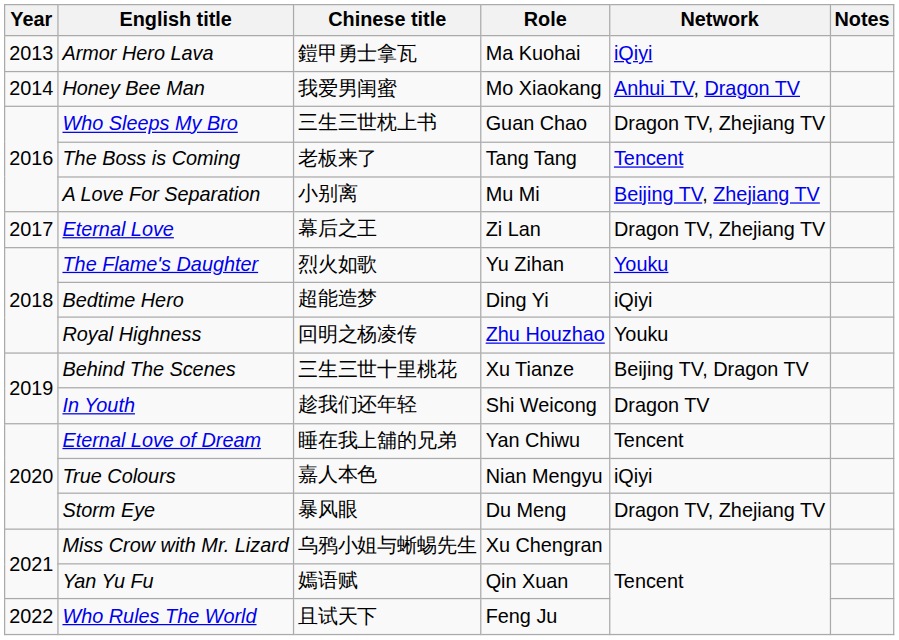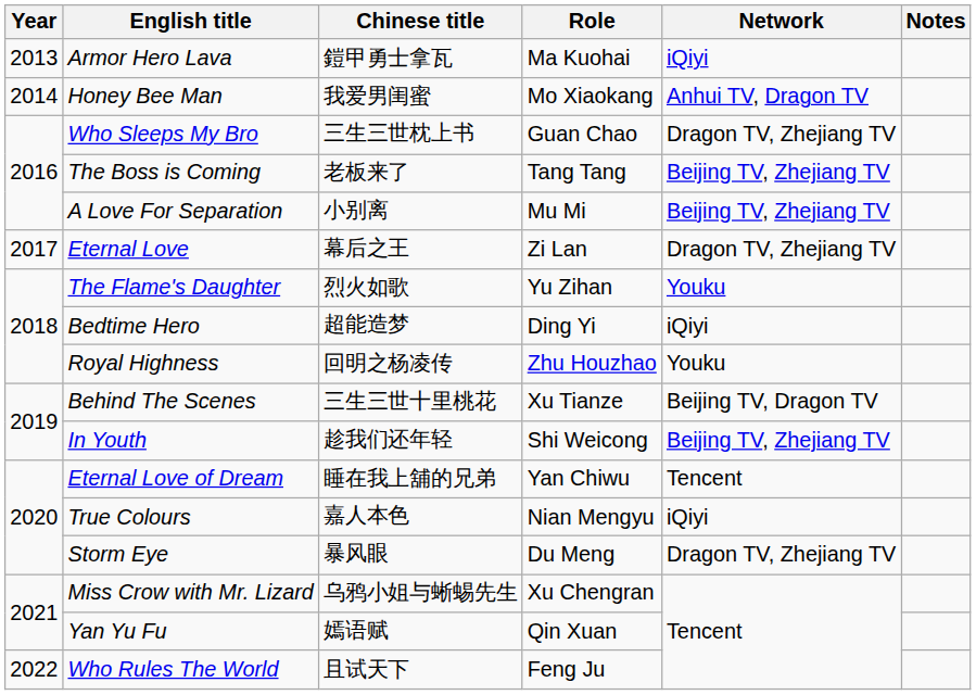 <table class="wikitable">
 <tr>
 <th>Year</th>
 <th>English title</th>
 <th>Chinese title</th>
 <th>Role</th>
 <th>Network</th>
 <th>Notes</th>
 </tr>
 <tr>
 <td>2013</td>
 <td><em>Armor Hero Lava</em></td>
 <td>鎧甲勇士拿瓦</td>
 <td>Ma Kuohai</td>
 <td><a href='#'>iQiyi</a></td>
 <td></td>
 </tr>
 <tr>
 <td>2014</td>
 <td><em>Honey Bee Man</em></td>
 <td>我爱男闺蜜</td>
 <td>Mo Xiaokang</td>
 <td><a href='#'>Anhui TV</a>, <a href='#'>Dragon TV</a></td>
 <td></td>
 </tr>
 <tr>
 <td rowspan=3>2016</td>
 <td><em><a href='#'>Who Sleeps My Bro</a></em></td>
 <td>三生三世枕上书</td>
 <td>Guan Chao</td>
 <td>Dragon TV, Zhejiang TV</td>
 <td></td>
 </tr>
 <tr>
 <td><em>The Boss is Coming</em></td>
 <td>老板来了</td>
 <td>Tang Tang</td>
-<td><a href='#'>Tencent</a></td>
+<td><a href='#'>Beijing TV</a>, <a href='#'>Zhejiang TV</a></td>
 <td></td>
 </tr>
 <tr>
 <td><em>A Love For Separation </em></td>
 <td>小别离</td>
 <td>Mu Mi</td>
 <td><a href='#'>Beijing TV</a>, <a href='#'>Zhejiang TV</a></td>
 <td></td>
 </tr>
 <tr>
 <td>2017</td>
 <td><em><a href='#'>Eternal Love</a></em></td>
 <td>幕后之王</td>
 <td>Zi Lan</td>
 <td>Dragon TV, Zhejiang TV</td>
 <td></td>
 </tr>
 <tr>
 <td rowspan=3>2018</td>
 <td><em><a href='#'>The Flame's Daughter</a></em></td>
 <td>烈火如歌</td>
 <td>Yu Zihan</td>
 <td><a href='#'>Youku</a></td>
 <td></td>
 </tr>
 <tr>
 <td><em>Bedtime Hero</em></td>
 <td>超能造梦</td>
 <td>Ding Yi</td>
 <td>iQiyi</td>
 <td></td>
 </tr>
 <tr>
 <td><em>Royal Highness</em></td>
 <td>回明之杨凌传</td>
 <td><a href='#'>Zhu Houzhao</a></td>
 <td>Youku</td>
 <td></td>
 </tr>
 <tr>
 <td rowspan=2>2019</td>
 <td><em>Behind The Scenes</em></td>
 <td>三生三世十里桃花</td>
 <td>Xu Tianze</td>
 <td>Beijing TV, Dragon TV</td>
 <td></td>
 </tr>
 <tr>
 <td><em><a href='#'>In Youth</a></em></td>
 <td>趁我们还年轻</td>
 <td>Shi Weicong</td>
-<td>Dragon TV</td>
+<td><a href='#'>Beijing TV</a>, <a href='#'>Zhejiang TV</a></td>
 <td></td>
 </tr>
 <tr>
 <td rowspan=3>2020</td>
 <td><em><a href='#'>Eternal Love of Dream</a></em></td>
 <td>睡在我上舖的兄弟</td>
 <td>Yan Chiwu</td>
 <td>Tencent</td>
 <td></td>
 </tr>
 <tr>
 <td><em> True Colours</em></td>
 <td>嘉人本色</td>
 <td>Nian Mengyu</td>
 <td>iQiyi</td>
 <td></td>
 </tr>
 <tr>
 <td><em>Storm Eye</em></td>
 <td>暴风眼</td>
 <td>Du Meng</td>
 <td>Dragon TV, Zhejiang TV</td>
 <td></td>
 </tr>
 <tr>
 <td rowspan=2>2021</td>
 <td><em>Miss Crow with Mr. Lizard</em></td>
 <td>乌鸦小姐与蜥蜴先生</td>
 <td>Xu Chengran</td>
 <td rowspan=3>Tencent</td>
 <td></td>
 </tr>
 <tr>
 <td><em>Yan Yu Fu</em></td>
 <td>嫣语赋</td>
 <td>Qin Xuan</td>
 <td></td>
 </tr>
 <tr>
 <td>2022</td>
 <td><em><a href='#'>Who Rules The World</a></em></td>
 <td>且试天下</td>
 <td>Feng Ju</td>
 <td></td>
 </tr>
 </table>
